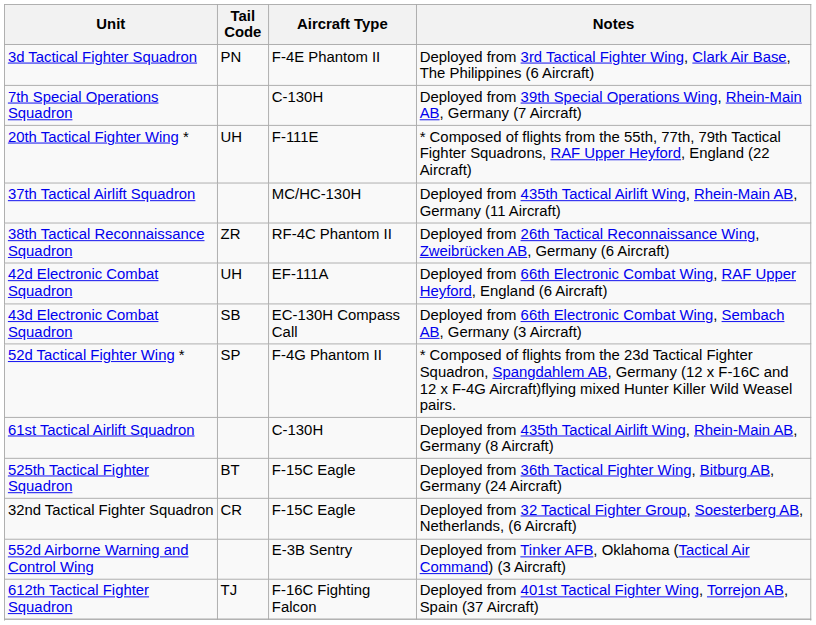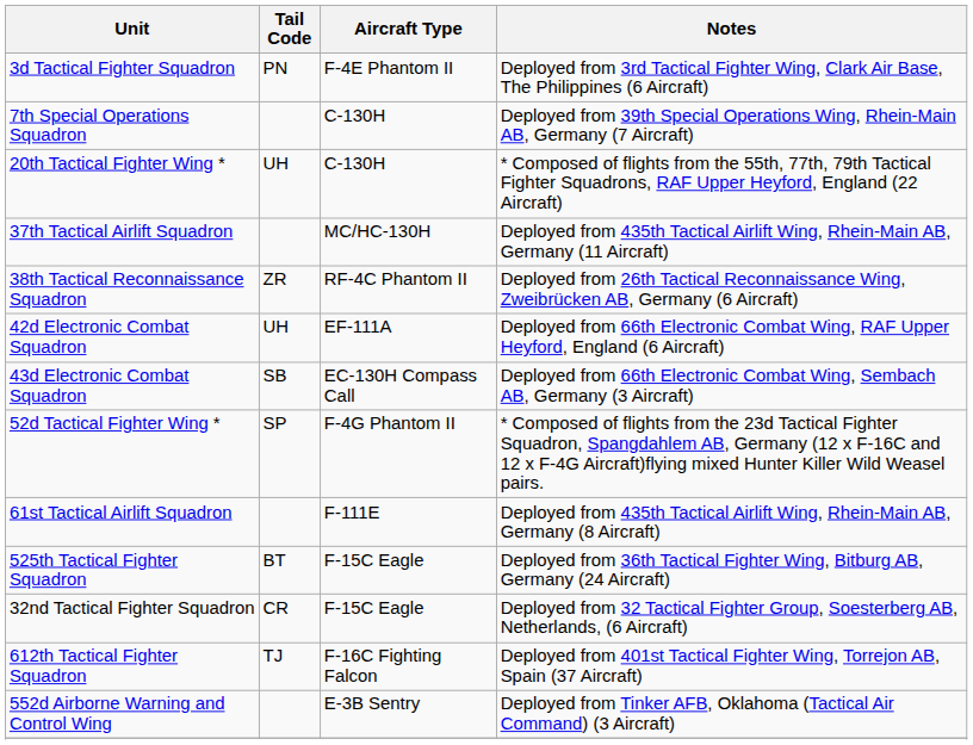 <table class="wikitable">
 <tr>
 <th scope="col" width="250">Unit</th>
 <th scope="col" width="50">Tail Code</th>
 <th scope="col" width="175">Aircraft Type</th>
 <th scope="col" width="500">Notes</th>
 </tr>
 <tr valign="top">
 <td><a href='#'>3d Tactical Fighter Squadron</a></td>
 <td>PN</td>
 <td>F-4E Phantom II</td>
 <td>Deployed from <a href='#'>3rd Tactical Fighter Wing</a>, <a href='#'>Clark Air Base</a>, The Philippines (6 Aircraft)</td>
 </tr>
 <tr valign="top">
 <td><a href='#'>7th Special Operations Squadron</a></td>
 <td></td>
 <td>C-130H</td>
 <td>Deployed from <a href='#'>39th Special Operations Wing</a>, <a href='#'>Rhein-Main AB</a>, Germany (7 Aircraft)</td>
 </tr>
 <tr valign="top">
 <td><a href='#'>20th Tactical Fighter Wing</a> *</td>
 <td>UH</td>
-<td>F-111E</td>
+<td>C-130H</td>
 <td>* Composed of flights from the 55th, 77th, 79th Tactical Fighter Squadrons, <a href='#'>RAF Upper Heyford</a>, England (22 Aircraft)</td>
 </tr>
 <tr valign="top">
 <td><a href='#'>37th Tactical Airlift Squadron</a></td>
 <td></td>
 <td>MC/HC-130H</td>
 <td>Deployed from <a href='#'>435th Tactical Airlift Wing</a>, <a href='#'>Rhein-Main AB</a>, Germany (11 Aircraft)</td>
 </tr>
 <tr valign="top">
 <td><a href='#'>38th Tactical Reconnaissance Squadron</a></td>
 <td>ZR</td>
 <td>RF-4C Phantom II</td>
 <td>Deployed from <a href='#'>26th Tactical Reconnaissance Wing</a>, <a href='#'>Zweibrücken AB</a>, Germany (6 Aircraft)</td>
 </tr>
 <tr valign="top">
 <td><a href='#'>42d Electronic Combat Squadron</a></td>
 <td>UH</td>
 <td>EF-111A</td>
 <td>Deployed from <a href='#'>66th Electronic Combat Wing</a>, <a href='#'>RAF Upper Heyford</a>, England (6 Aircraft)</td>
 </tr>
 <tr valign="top">
 <td><a href='#'>43d Electronic Combat Squadron</a></td>
 <td>SB</td>
 <td>EC-130H Compass Call</td>
 <td>Deployed from <a href='#'>66th Electronic Combat Wing</a>, <a href='#'>Sembach AB</a>, Germany (3 Aircraft)</td>
 </tr>
 <tr valign="top">
 <td><a href='#'>52d Tactical Fighter Wing</a> *</td>
 <td>SP</td>
 <td>F-4G Phantom II</td>
 <td>* Composed of flights from the 23d Tactical Fighter Squadron, <a href='#'>Spangdahlem AB</a>, Germany (12 x F-16C and 12 x F-4G Aircraft)flying mixed Hunter Killer Wild Weasel pairs.</td>
 </tr>
 <tr valign="top">
 <td><a href='#'>61st Tactical Airlift Squadron</a></td>
 <td></td>
-<td>C-130H</td>
+<td>F-111E</td>
 <td>Deployed from <a href='#'>435th Tactical Airlift Wing</a>, <a href='#'>Rhein-Main AB</a>, Germany (8 Aircraft)</td>
 </tr>
 <tr valign="top">
 <td><a href='#'>525th Tactical Fighter Squadron</a></td>
 <td>BT</td>
 <td>F-15C Eagle</td>
 <td>Deployed from <a href='#'>36th Tactical Fighter Wing</a>, <a href='#'>Bitburg AB</a>, Germany (24 Aircraft)</td>
 </tr>
 <tr valign="top">
 <td>32nd Tactical Fighter Squadron</td>
 <td>CR</td>
 <td>F-15C Eagle</td>
 <td>Deployed from <a href='#'>32 Tactical Fighter Group</a>, <a href='#'>Soesterberg AB</a>, Netherlands, (6 Aircraft)</td>
 </tr>
 <tr valign="top">
+<td><a href='#'>612th Tactical Fighter Squadron</a></td>
+<td>TJ</td>
+<td>F-16C Fighting Falcon</td>
+<td>Deployed from <a href='#'>401st Tactical Fighter Wing</a>, <a href='#'>Torrejon AB</a>, Spain (37 Aircraft)</td>
+</tr>
+<tr valign="top">
 <td><a href='#'>552d Airborne Warning and Control Wing</a></td>
 <td></td>
 <td>E-3B Sentry</td>
 <td>Deployed from <a href='#'>Tinker AFB</a>, Oklahoma (<a href='#'>Tactical Air Command</a>) (3 Aircraft)</td>
-</tr>
-<tr valign="top">
-<td><a href='#'>612th Tactical Fighter Squadron</a></td>
-<td>TJ</td>
-<td>F-16C Fighting Falcon</td>
-<td>Deployed from <a href='#'>401st Tactical Fighter Wing</a>, <a href='#'>Torrejon AB</a>, Spain (37 Aircraft)</td>
 </tr>
 <tr>
 </tr>
 <tr>
 </tr>
 </table>
